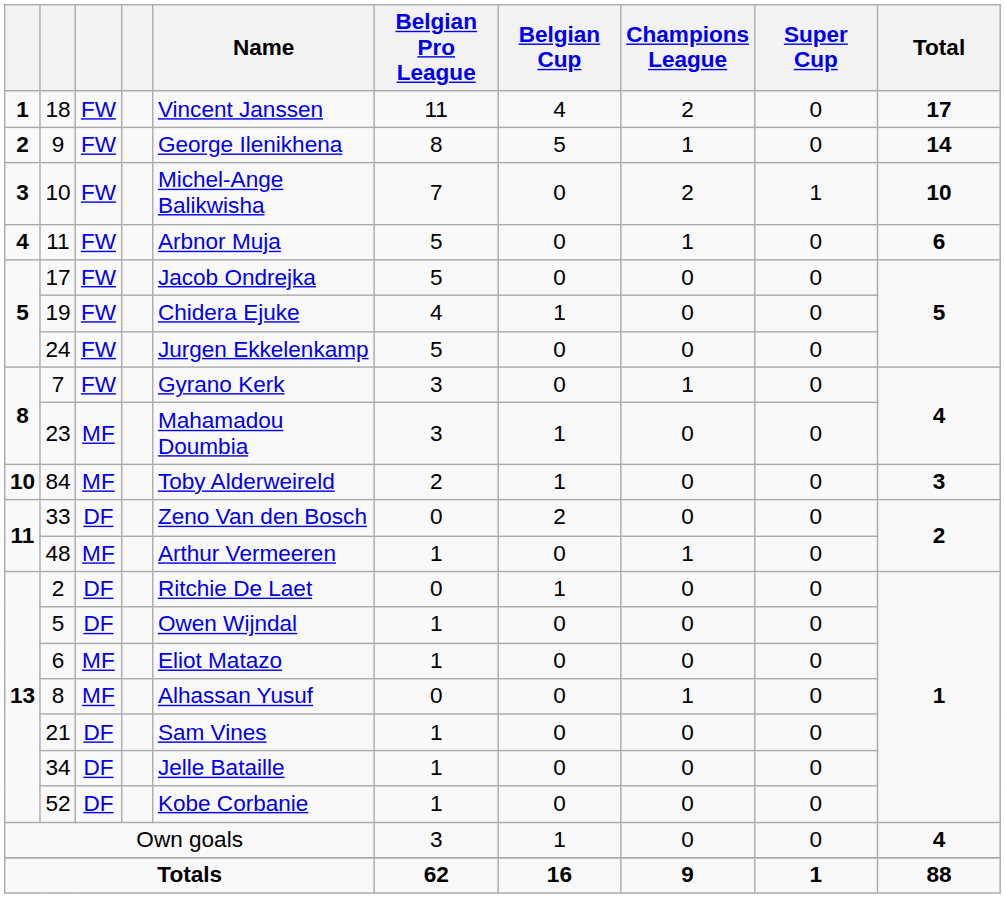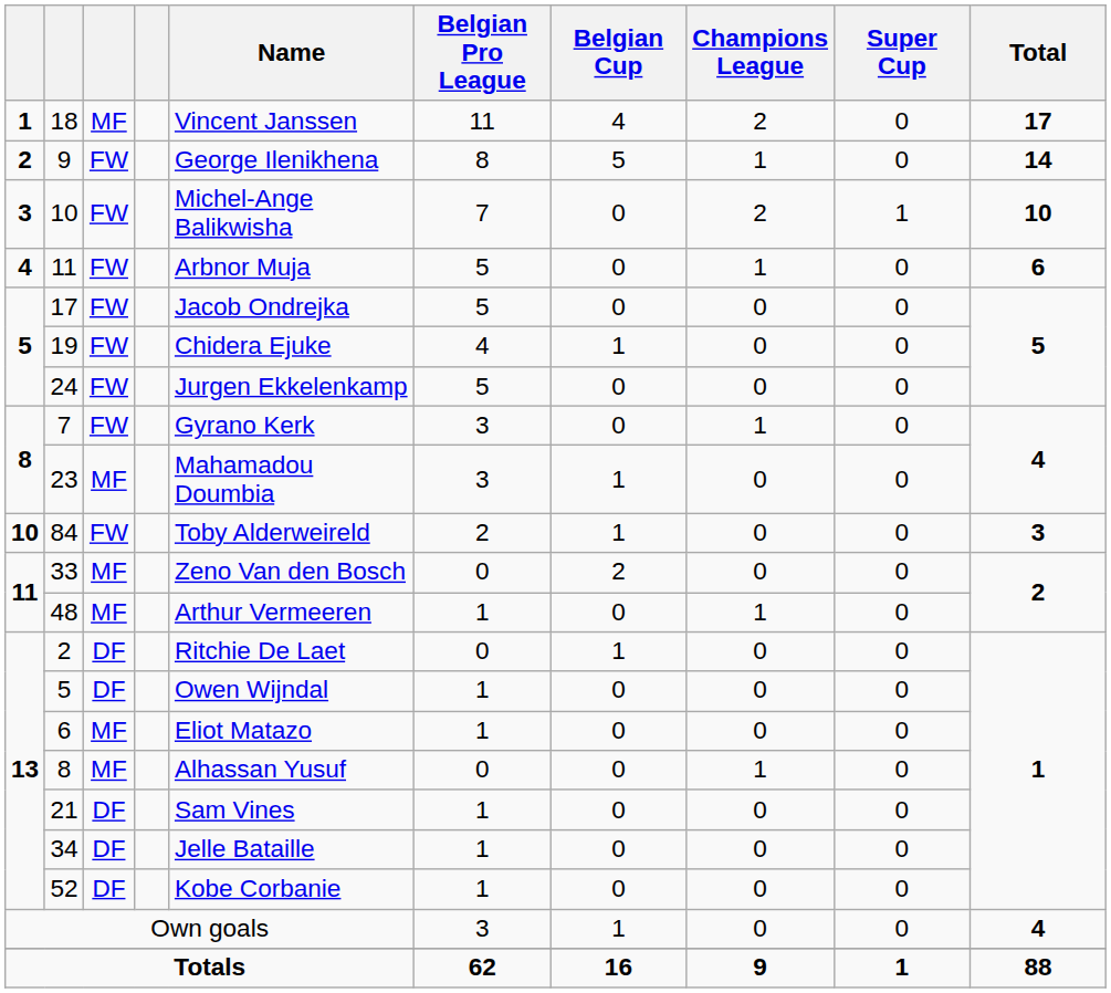 <table class="wikitable" style="text-align:center">
 <tr>
 <th width=15></th>
 <th width=15></th>
 <th width=15></th>
 <th width=15></th>
 <th width=150>Name</th>
 <th width=80><a href='#'>Belgian Pro League</a></th>
 <th width=80><a href='#'>Belgian Cup</a></th>
 <th width=80><a href='#'>Champions League</a></th>
 <th width=80><a href='#'>Super Cup</a></th>
 <th width=80>Total</th>
 </tr>
 <tr>
 <td><strong>1</strong></td>
 <td>18</td>
-<td><a href='#'>FW</a></td>
+<td><a href='#'>MF</a></td>
 <td></td>
 <td align=left><a href='#'>Vincent Janssen</a></td>
 <td>11</td>
 <td>4</td>
 <td>2</td>
 <td>0</td>
 <td><strong>17</strong></td>
 </tr>
 <tr>
 <td><strong>2</strong></td>
 <td>9</td>
 <td><a href='#'>FW</a></td>
 <td></td>
 <td align=left><a href='#'>George Ilenikhena</a></td>
 <td>8</td>
 <td>5</td>
 <td>1</td>
 <td>0</td>
 <td><strong>14</strong></td>
 </tr>
 <tr>
 <td><strong>3</strong></td>
 <td>10</td>
 <td><a href='#'>FW</a></td>
 <td></td>
 <td align=left><a href='#'>Michel-Ange Balikwisha</a></td>
 <td>7</td>
 <td>0</td>
 <td>2</td>
 <td>1</td>
 <td><strong>10</strong></td>
 </tr>
 <tr>
 <td><strong>4</strong></td>
 <td>11</td>
 <td><a href='#'>FW</a></td>
 <td></td>
 <td align=left><a href='#'>Arbnor Muja</a></td>
 <td>5</td>
 <td>0</td>
 <td>1</td>
 <td>0</td>
 <td><strong>6</strong></td>
 </tr>
 <tr>
 <td rowspan=3><strong>5</strong></td>
 <td>17</td>
 <td><a href='#'>FW</a></td>
 <td></td>
 <td align=left><a href='#'>Jacob Ondrejka</a></td>
 <td>5</td>
 <td>0</td>
 <td>0</td>
 <td>0</td>
 <td rowspan=3><strong>5</strong></td>
 </tr>
 <tr>
 <td>19</td>
 <td><a href='#'>FW</a></td>
 <td></td>
 <td align=left><a href='#'>Chidera Ejuke</a></td>
 <td>4</td>
 <td>1</td>
 <td>0</td>
 <td>0</td>
 </tr>
 <tr>
 <td>24</td>
 <td><a href='#'>FW</a></td>
 <td></td>
 <td align=left><a href='#'>Jurgen Ekkelenkamp</a></td>
 <td>5</td>
 <td>0</td>
 <td>0</td>
 <td>0</td>
 </tr>
 <tr>
 <td rowspan=2><strong>8</strong></td>
 <td>7</td>
 <td><a href='#'>FW</a></td>
 <td></td>
 <td align=left><a href='#'>Gyrano Kerk</a></td>
 <td>3</td>
 <td>0</td>
 <td>1</td>
 <td>0</td>
 <td rowspan=2><strong>4</strong></td>
 </tr>
 <tr>
 <td>23</td>
 <td><a href='#'>MF</a></td>
 <td></td>
 <td align=left><a href='#'>Mahamadou Doumbia</a></td>
 <td>3</td>
 <td>1</td>
 <td>0</td>
 <td>0</td>
 </tr>
 <tr>
 <td><strong>10</strong></td>
 <td>84</td>
-<td><a href='#'>MF</a></td>
+<td><a href='#'>FW</a></td>
 <td></td>
 <td align=left><a href='#'>Toby Alderweireld</a></td>
 <td>2</td>
 <td>1</td>
 <td>0</td>
 <td>0</td>
 <td><strong>3</strong></td>
 </tr>
 <tr>
 <td rowspan=2><strong>11</strong></td>
 <td>33</td>
-<td><a href='#'>DF</a></td>
+<td><a href='#'>MF</a></td>
 <td></td>
 <td align=left><a href='#'>Zeno Van den Bosch</a></td>
 <td>0</td>
 <td>2</td>
 <td>0</td>
 <td>0</td>
 <td rowspan=2><strong>2</strong></td>
 </tr>
 <tr>
 <td>48</td>
 <td><a href='#'>MF</a></td>
 <td></td>
 <td align=left><a href='#'>Arthur Vermeeren</a></td>
 <td>1</td>
 <td>0</td>
 <td>1</td>
 <td>0</td>
 </tr>
 <tr>
 <td rowspan=7><strong>13</strong></td>
 <td>2</td>
 <td><a href='#'>DF</a></td>
 <td></td>
 <td align=left><a href='#'>Ritchie De Laet</a></td>
 <td>0</td>
 <td>1</td>
 <td>0</td>
 <td>0</td>
 <td rowspan=7><strong>1</strong></td>
 </tr>
 <tr>
 <td>5</td>
 <td><a href='#'>DF</a></td>
 <td></td>
 <td align=left><a href='#'>Owen Wijndal</a></td>
 <td>1</td>
 <td>0</td>
 <td>0</td>
 <td>0</td>
 </tr>
 <tr>
 <td>6</td>
 <td><a href='#'>MF</a></td>
 <td></td>
 <td align=left><a href='#'>Eliot Matazo</a></td>
 <td>1</td>
 <td>0</td>
 <td>0</td>
 <td>0</td>
 </tr>
 <tr>
 <td>8</td>
 <td><a href='#'>MF</a></td>
 <td></td>
 <td align=left><a href='#'>Alhassan Yusuf</a></td>
 <td>0</td>
 <td>0</td>
 <td>1</td>
 <td>0</td>
 </tr>
 <tr>
 <td>21</td>
 <td><a href='#'>DF</a></td>
 <td></td>
 <td align=left><a href='#'>Sam Vines</a></td>
 <td>1</td>
 <td>0</td>
 <td>0</td>
 <td>0</td>
 </tr>
 <tr>
 <td>34</td>
 <td><a href='#'>DF</a></td>
 <td></td>
 <td align=left><a href='#'>Jelle Bataille</a></td>
 <td>1</td>
 <td>0</td>
 <td>0</td>
 <td>0</td>
 </tr>
 <tr>
 <td>52</td>
 <td><a href='#'>DF</a></td>
 <td></td>
 <td align=left><a href='#'>Kobe Corbanie</a></td>
 <td>1</td>
 <td>0</td>
 <td>0</td>
 <td>0</td>
 </tr>
 <tr>
 <td colspan="5">Own goals</td>
 <td>3</td>
 <td>1</td>
 <td>0</td>
 <td>0</td>
 <td><strong>4</strong></td>
 </tr>
 <tr class="sortbottom">
 </tr>
 <tr class="sortbottom">
 <td colspan=5><strong>Totals</strong></td>
 <td><strong>62</strong></td>
 <td><strong>16</strong></td>
 <td><strong>9</strong></td>
 <td><strong>1</strong></td>
 <td><strong>88</strong></td>
 </tr>
 </table>
